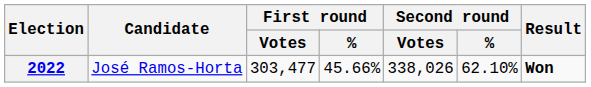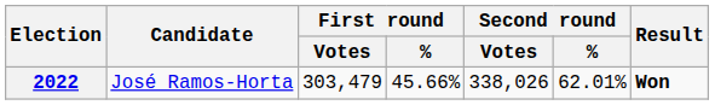 <table class="wikitable">
 <tr>
 <th rowspan="2">Election</th>
 <th rowspan="2">Candidate</th>
 <th colspan="2">First round</th>
 <th colspan="2">Second round</th>
 <th rowspan="2">Result</th>
 </tr>
 <tr>
 <th>Votes</th>
 <th>%</th>
 <th>Votes</th>
 <th>%</th>
 </tr>
 <tr>
 <th><a href='#'>2022</a></th>
 <td><a href='#'>José Ramos-Horta</a></td>
-<td>303,477</td>
+<td>303,479</td>
 <td>45.66%</td>
 <td>338,026</td>
-<td>62.10%</td>
+<td>62.01%</td>
 <td><strong>Won</strong> </td>
 </tr>
 </table>
